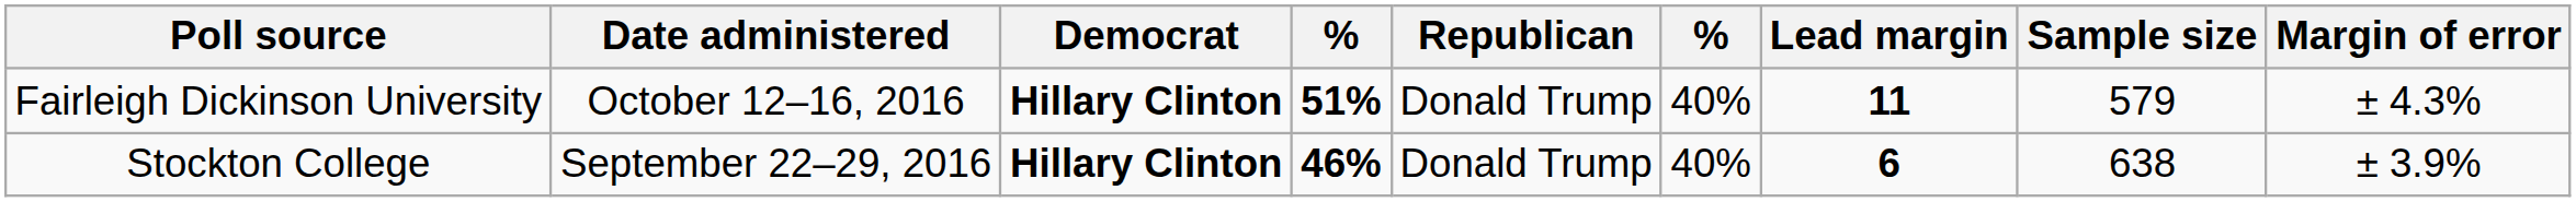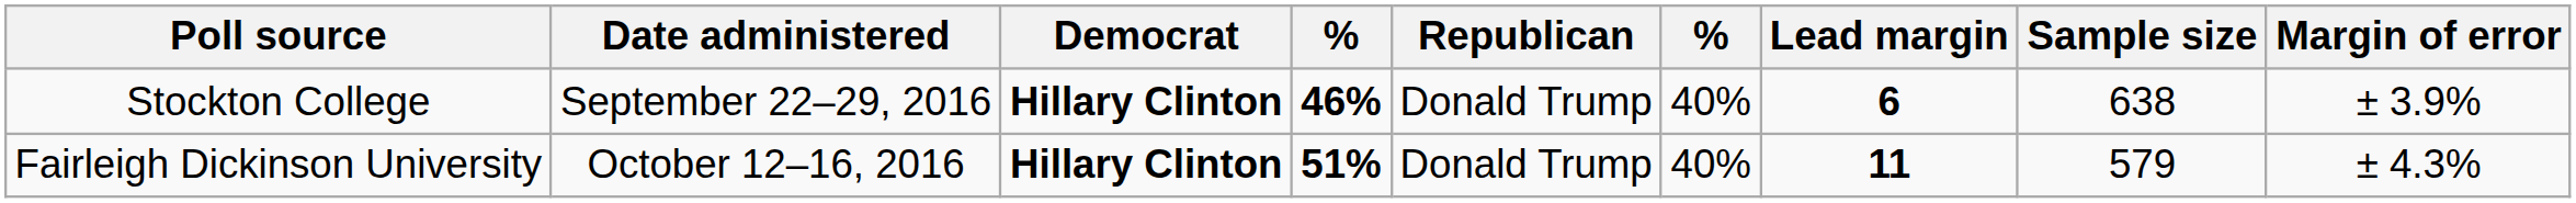 <table class="wikitable" style="text-align:center;">
 <tr valign=bottom>
 <th>Poll source</th>
 <th>Date administered</th>
 <th>Democrat</th>
 <th>%</th>
 <th>Republican</th>
 <th>%</th>
 <th>Lead margin</th>
 <th>Sample size</th>
 <th>Margin of error</th>
 </tr>
 <tr>
+<td>Stockton College</td>
+<td>September 22–29, 2016</td>
+<td><strong>Hillary Clinton</strong></td>
+<td><strong>46%</strong></td>
+<td>Donald Trump</td>
+<td>40%</td>
+<td><strong>6</strong></td>
+<td>638</td>
+<td>± 3.9%</td>
+</tr>
+<tr>
 <td>Fairleigh Dickinson University</td>
 <td>October 12–16, 2016</td>
 <td><strong>Hillary Clinton</strong></td>
 <td><strong>51%</strong></td>
 <td>Donald Trump</td>
 <td>40%</td>
 <td><strong>11</strong></td>
 <td>579</td>
 <td>± 4.3%</td>
 </tr>
-<tr>
-<td>Stockton College</td>
-<td>September 22–29, 2016</td>
-<td><strong>Hillary Clinton</strong></td>
-<td><strong>46%</strong></td>
-<td>Donald Trump</td>
-<td>40%</td>
-<td><strong>6</strong></td>
-<td>638</td>
-<td>± 3.9%</td>
-</tr>
 </table>
